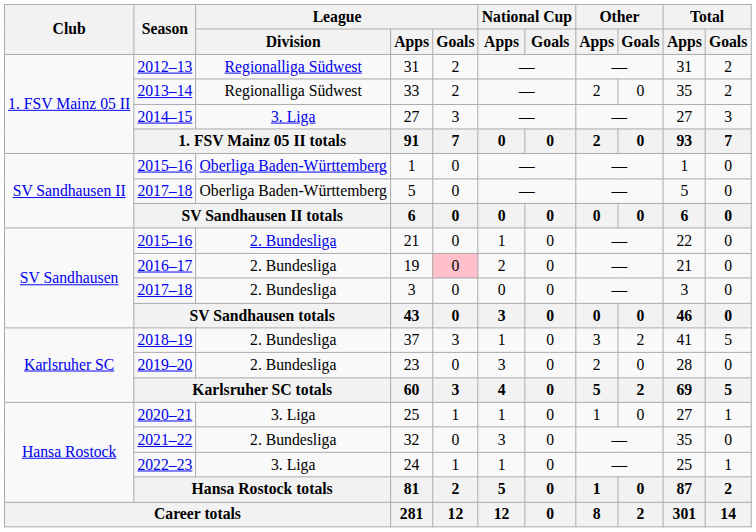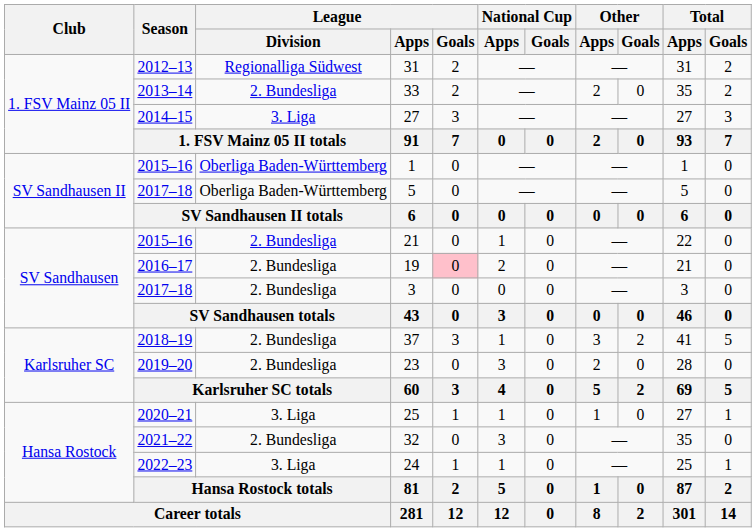 <table class="wikitable" style="text-align:center">
 <tr>
 <th rowspan="2">Club</th>
 <th rowspan="2">Season</th>
 <th colspan="3">League</th>
 <th colspan="2">National Cup</th>
 <th colspan="2">Other</th>
 <th colspan="2">Total</th>
 </tr>
 <tr>
 <th>Division</th>
 <th>Apps</th>
 <th>Goals</th>
 <th>Apps</th>
 <th>Goals</th>
 <th>Apps</th>
 <th>Goals</th>
 <th>Apps</th>
 <th>Goals</th>
 </tr>
 <tr>
 <td rowspan="4"><a href='#'>1. FSV Mainz 05 II</a></td>
 <td><a href='#'>2012–13</a></td>
 <td><a href='#'>Regionalliga Südwest</a></td>
 <td>31</td>
 <td>2</td>
 <td colspan="2">—</td>
 <td colspan="2">—</td>
 <td>31</td>
 <td>2</td>
 </tr>
 <tr>
 <td><a href='#'>2013–14</a></td>
-<td>Regionalliga Südwest</td>
+<td><a href='#'>2. Bundesliga</a></td>
 <td>33</td>
 <td>2</td>
 <td colspan="2">—</td>
 <td>2</td>
 <td>0</td>
 <td>35</td>
 <td>2</td>
 </tr>
 <tr>
 <td><a href='#'>2014–15</a></td>
 <td><a href='#'>3. Liga</a></td>
 <td>27</td>
 <td>3</td>
 <td colspan="2">—</td>
 <td colspan="2">—</td>
 <td>27</td>
 <td>3</td>
 </tr>
 <tr>
 <th colspan="2">1. FSV Mainz 05 II totals</th>
 <th>91</th>
 <th>7</th>
 <th>0</th>
 <th>0</th>
 <th>2</th>
 <th>0</th>
 <th>93</th>
 <th>7</th>
 </tr>
 <tr>
 <td rowspan="3"><a href='#'>SV Sandhausen II</a></td>
 <td><a href='#'>2015–16</a></td>
 <td><a href='#'>Oberliga Baden-Württemberg</a></td>
 <td>1</td>
 <td>0</td>
 <td colspan="2">—</td>
 <td colspan="2">—</td>
 <td>1</td>
 <td>0</td>
 </tr>
 <tr>
 <td><a href='#'>2017–18</a></td>
 <td>Oberliga Baden-Württemberg</td>
 <td>5</td>
 <td>0</td>
 <td colspan="2">—</td>
 <td colspan="2">—</td>
 <td>5</td>
 <td>0</td>
 </tr>
 <tr>
 <th colspan="2">SV Sandhausen II totals</th>
 <th>6</th>
 <th>0</th>
 <th>0</th>
 <th>0</th>
 <th>0</th>
 <th>0</th>
 <th>6</th>
 <th>0</th>
 </tr>
 <tr>
 <td rowspan="4"><a href='#'>SV Sandhausen</a></td>
 <td><a href='#'>2015–16</a></td>
 <td><a href='#'>2. Bundesliga</a></td>
 <td>21</td>
 <td>0</td>
 <td>1</td>
 <td>0</td>
 <td colspan="2">—</td>
 <td>22</td>
 <td>0</td>
 </tr>
 <tr>
 <td><a href='#'>2016–17</a></td>
 <td>2. Bundesliga</td>
 <td>19</td>
 <td style="background: pink;">0</td>
 <td>2</td>
 <td>0</td>
 <td colspan="2">—</td>
 <td>21</td>
 <td>0</td>
 </tr>
 <tr>
 <td><a href='#'>2017–18</a></td>
 <td>2. Bundesliga</td>
 <td>3</td>
 <td>0</td>
 <td>0</td>
 <td>0</td>
 <td colspan="2">—</td>
 <td>3</td>
 <td>0</td>
 </tr>
 <tr>
 <th colspan="2">SV Sandhausen totals</th>
 <th>43</th>
 <th>0</th>
 <th>3</th>
 <th>0</th>
 <th>0</th>
 <th>0</th>
 <th>46</th>
 <th>0</th>
 </tr>
 <tr>
 <td rowspan="3"><a href='#'>Karlsruher SC</a></td>
 <td><a href='#'>2018–19</a></td>
 <td>2. Bundesliga</td>
 <td>37</td>
 <td>3</td>
 <td>1</td>
 <td>0</td>
 <td>3</td>
 <td>2</td>
 <td>41</td>
 <td>5</td>
 </tr>
 <tr>
 <td><a href='#'>2019–20</a></td>
 <td>2. Bundesliga</td>
 <td>23</td>
 <td>0</td>
 <td>3</td>
 <td>0</td>
 <td>2</td>
 <td>0</td>
 <td>28</td>
 <td>0</td>
 </tr>
 <tr>
 <th colspan="2">Karlsruher SC totals</th>
 <th>60</th>
 <th>3</th>
 <th>4</th>
 <th>0</th>
 <th>5</th>
 <th>2</th>
 <th>69</th>
 <th>5</th>
 </tr>
 <tr>
 <td rowspan="4"><a href='#'>Hansa Rostock</a></td>
 <td><a href='#'>2020–21</a></td>
 <td>3. Liga</td>
 <td>25</td>
 <td>1</td>
 <td>1</td>
 <td>0</td>
 <td>1</td>
 <td>0</td>
 <td>27</td>
 <td>1</td>
 </tr>
 <tr>
 <td><a href='#'>2021–22</a></td>
 <td>2. Bundesliga</td>
 <td>32</td>
 <td>0</td>
 <td>3</td>
 <td>0</td>
 <td colspan="2">—</td>
 <td>35</td>
 <td>0</td>
 </tr>
 <tr>
 <td><a href='#'>2022–23</a></td>
 <td>3. Liga</td>
 <td>24</td>
 <td>1</td>
 <td>1</td>
 <td>0</td>
 <td colspan="2">—</td>
 <td>25</td>
 <td>1</td>
 </tr>
 <tr>
 <th colspan="2">Hansa Rostock totals</th>
 <th>81</th>
 <th>2</th>
 <th>5</th>
 <th>0</th>
 <th>1</th>
 <th>0</th>
 <th>87</th>
 <th>2</th>
 </tr>
 <tr>
 <th colspan="3">Career totals</th>
 <th>281</th>
 <th>12</th>
 <th>12</th>
 <th>0</th>
 <th>8</th>
 <th>2</th>
 <th>301</th>
 <th>14</th>
 </tr>
 </table>
